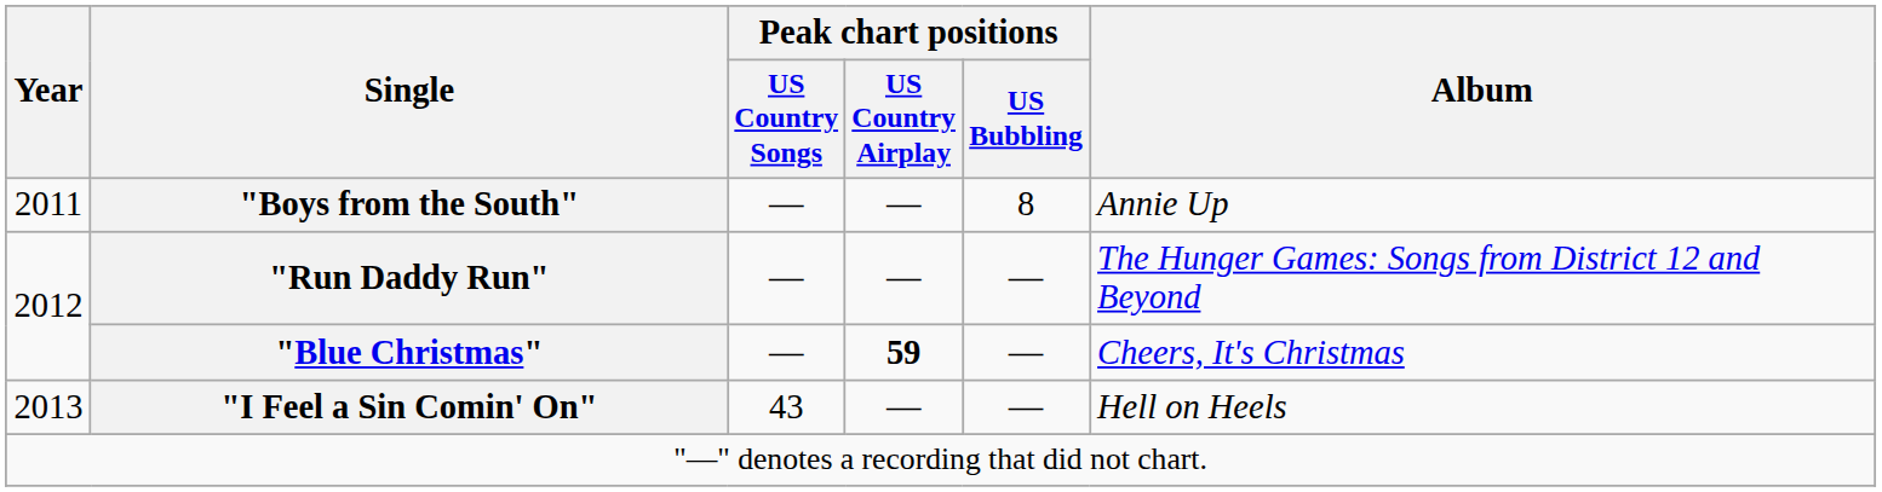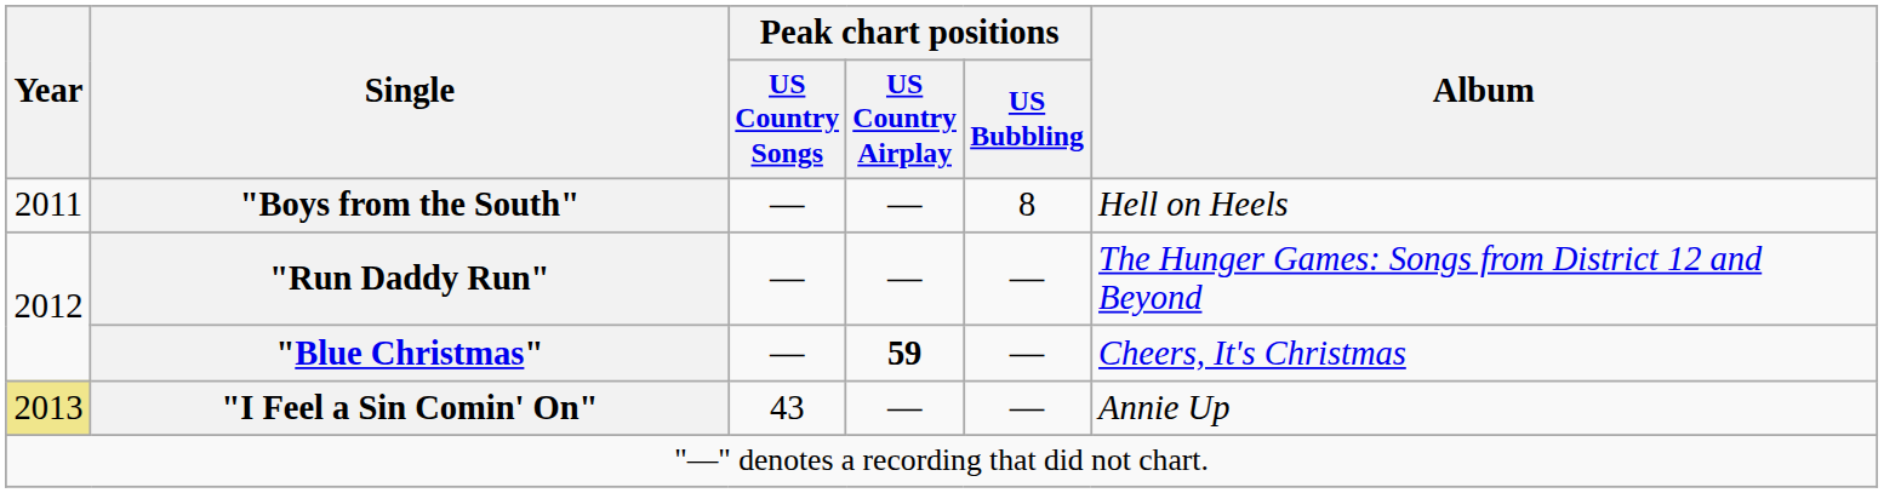 <table class="wikitable plainrowheaders" style="text-align:center;">
 <tr>
 <th rowspan="2">Year</th>
 <th rowspan="2" style="width:18em;">Single</th>
 <th colspan="3">Peak chart positions</th>
 <th rowspan="2">Album</th>
 </tr>
 <tr style="font-size:smaller;">
 <th style="width:45px;"><a href='#'>US Country Songs</a><br></th>
 <th style="width:45px;"><a href='#'>US Country Airplay</a><br></th>
 <th style="width:45px;"><a href='#'>US Bubbling</a><br></th>
 </tr>
 <tr>
 <td>2011</td>
 <th scope="row">"Boys from the South"</th>
 <td>—</td>
 <td>—</td>
 <td>8</td>
-<td style="text-align:left;"><em>Annie Up</em></td>
+<td style="text-align:left;"><em>Hell on Heels</em></td>
 </tr>
 <tr>
 <td rowspan="2">2012</td>
 <th scope="row">"Run Daddy Run"<br></th>
 <td>—</td>
 <td>—</td>
 <td>—</td>
 <td style="text-align:left;"><em><a href='#'>The Hunger Games: Songs from District 12 and Beyond</a></em></td>
 </tr>
 <tr>
 <th scope="row">"<a href='#'>Blue Christmas</a>"<br></th>
 <td>—</td>
 <td><strong>59</strong></td>
 <td>—</td>
 <td style="text-align:left;"><em><a href='#'>Cheers, It's Christmas</a></em></td>
 </tr>
 <tr>
-<td>2013</td>
+<td style="background: khaki;">2013</td>
 <th scope="row">"I Feel a Sin Comin' On"</th>
 <td>43</td>
 <td>—</td>
 <td>—</td>
-<td style="text-align:left;"><em>Hell on Heels</em></td>
+<td style="text-align:left;"><em>Annie Up</em></td>
 </tr>
 <tr>
 <td colspan="6" style="font-size:90%">"—" denotes a recording that did not chart.</td>
 </tr>
 </table>
